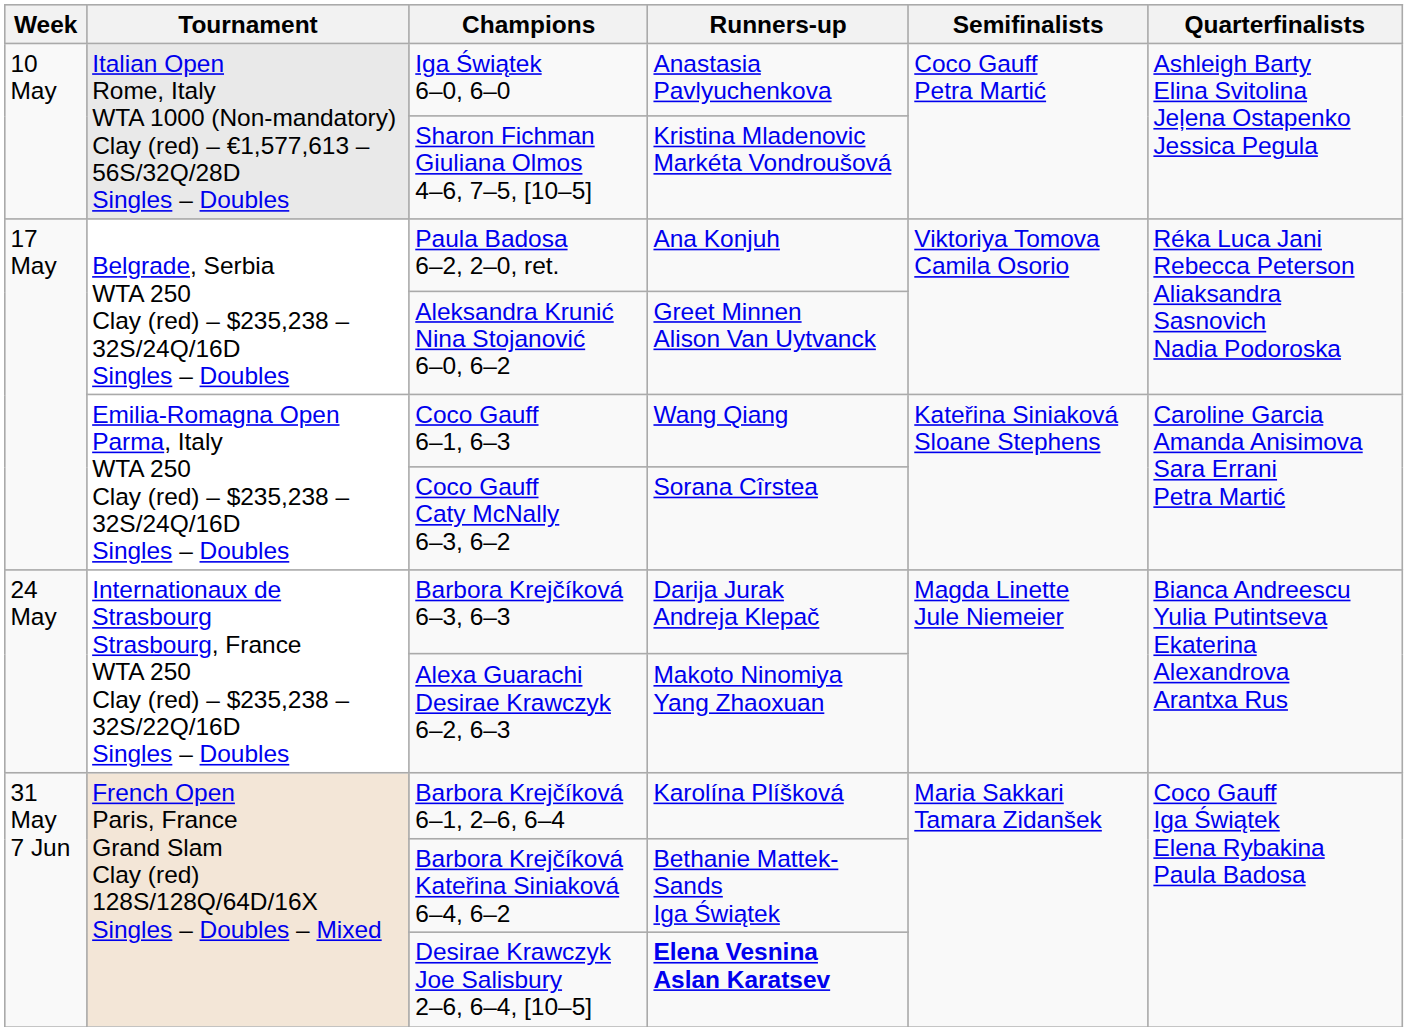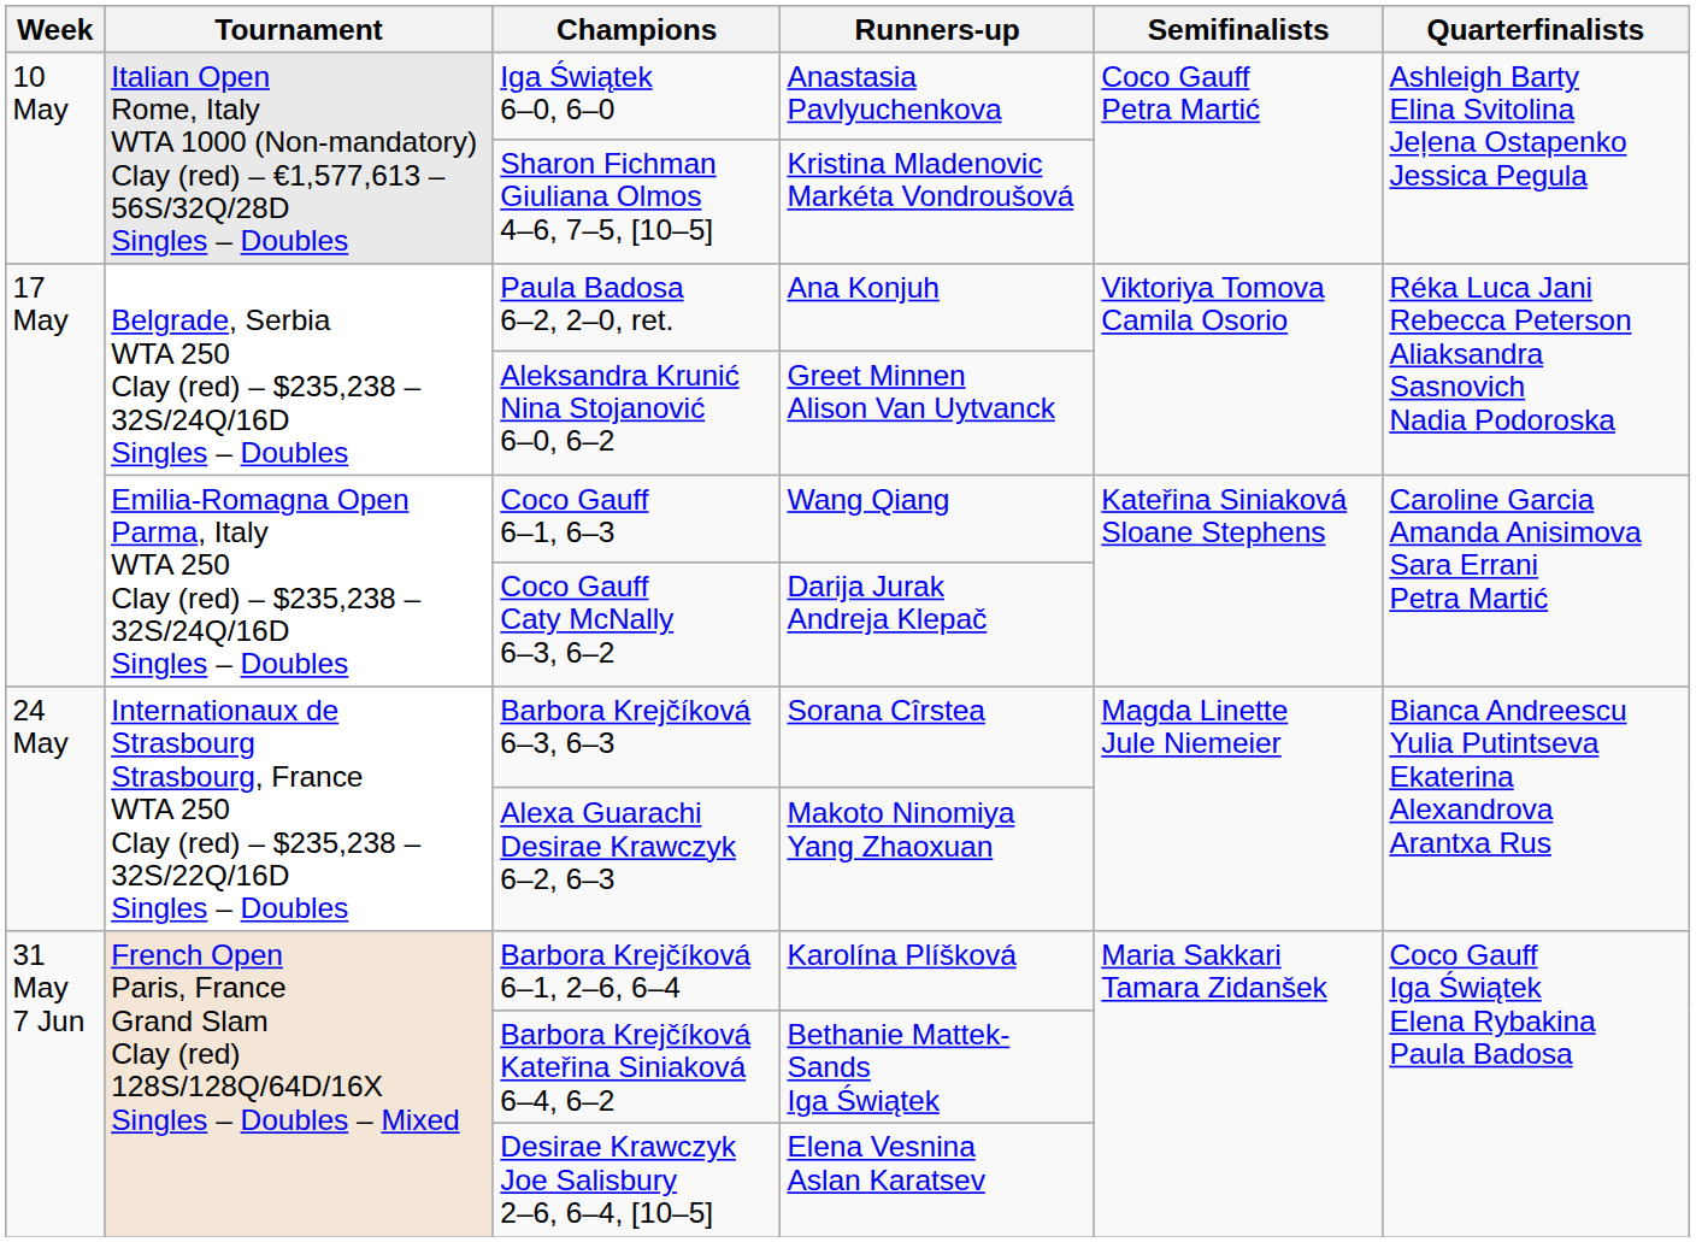 <table class=wikitable style=font-size:95%>
 <tr>
 <th style="width:48px;">Week</th>
 <th style="width:248px;">Tournament</th>
 <th style="width:200px;">Champions</th>
 <th style="width:200px;">Runners-up</th>
 <th style="width:190px;">Semifinalists</th>
 <th style="width:190px;">Quarterfinalists</th>
 </tr>
 <tr style="vertical-align:top">
 <td rowspan=2>10 May</td>
 <td style="background:#E9E9E9;" rowspan=2><a href='#'>Italian Open</a><br> Rome, Italy<br>WTA 1000 (Non-mandatory)<br>Clay (red) – €1,577,613 – 56S/32Q/28D <br> <a href='#'>Singles</a> – <a href='#'>Doubles</a></td>
 <td> <a href='#'>Iga Świątek</a> <br> 6–0, 6–0</td>
 <td> <a href='#'>Anastasia Pavlyuchenkova</a></td>
 <td rowspan=2> <a href='#'>Coco Gauff</a> <br>  <a href='#'>Petra Martić</a></td>
 <td rowspan=2> <a href='#'>Ashleigh Barty</a> <br> <a href='#'>Elina Svitolina</a> <br> <a href='#'>Jeļena Ostapenko</a> <br>  <a href='#'>Jessica Pegula</a></td>
 </tr>
 <tr style="vertical-align:top">
 <td> <a href='#'>Sharon Fichman</a> <br>  <a href='#'>Giuliana Olmos</a> <br> 4–6, 7–5, [10–5]</td>
 <td> <a href='#'>Kristina Mladenovic</a> <br>  <a href='#'>Markéta Vondroušová</a></td>
 </tr>
 <tr style="vertical-align:top">
 <td rowspan=4>17 May</td>
 <td style="background:#fff;" rowspan=2><br> <a href='#'>Belgrade</a>, Serbia<br>WTA 250<br>Clay (red) – $235,238 – 32S/24Q/16D <br><a href='#'>Singles</a> – <a href='#'>Doubles</a></td>
 <td> <a href='#'>Paula Badosa</a> <br> 6–2, 2–0, ret.</td>
 <td> <a href='#'>Ana Konjuh</a></td>
 <td rowspan=2> <a href='#'>Viktoriya Tomova</a> <br>  <a href='#'>Camila Osorio</a></td>
 <td rowspan=2> <a href='#'>Réka Luca Jani</a> <br> <a href='#'>Rebecca Peterson</a> <br> <a href='#'>Aliaksandra Sasnovich</a> <br>  <a href='#'>Nadia Podoroska</a></td>
 </tr>
 <tr style="vertical-align:top">
 <td> <a href='#'>Aleksandra Krunić</a> <br>  <a href='#'>Nina Stojanović</a> <br> 6–0, 6–2</td>
 <td> <a href='#'>Greet Minnen</a> <br>  <a href='#'>Alison Van Uytvanck</a></td>
 </tr>
 <tr style="vertical-align:top">
 <td style="background:#fff;" rowspan=2><a href='#'>Emilia-Romagna Open</a><br> <a href='#'>Parma</a>, Italy<br>WTA 250<br>Clay (red) – $235,238 – 32S/24Q/16D <br><a href='#'>Singles</a> – <a href='#'>Doubles</a></td>
 <td> <a href='#'>Coco Gauff</a> <br> 6–1, 6–3</td>
 <td> <a href='#'>Wang Qiang</a></td>
 <td rowspan=2> <a href='#'>Kateřina Siniaková</a> <br>  <a href='#'>Sloane Stephens</a></td>
 <td rowspan=2> <a href='#'>Caroline Garcia</a> <br> <a href='#'>Amanda Anisimova</a> <br> <a href='#'>Sara Errani</a> <br>  <a href='#'>Petra Martić</a></td>
 </tr>
 <tr style="vertical-align:top">
 <td> <a href='#'>Coco Gauff</a> <br>  <a href='#'>Caty McNally</a> <br> 6–3, 6–2</td>
-<td> <a href='#'>Sorana Cîrstea</a></td>
+<td> <a href='#'>Darija Jurak</a> <br>  <a href='#'>Andreja Klepač</a></td>
 </tr>
 <tr style="vertical-align:top">
 <td rowspan=2>24 May</td>
 <td style="background:#fff;" rowspan=2><a href='#'>Internationaux de Strasbourg</a><br> <a href='#'>Strasbourg</a>, France<br>WTA 250<br>Clay (red) – $235,238 – 32S/22Q/16D <br><a href='#'>Singles</a> – <a href='#'>Doubles</a></td>
 <td> <a href='#'>Barbora Krejčíková</a> <br> 6–3, 6–3</td>
-<td> <a href='#'>Darija Jurak</a> <br>  <a href='#'>Andreja Klepač</a></td>
+<td> <a href='#'>Sorana Cîrstea</a></td>
 <td rowspan=2> <a href='#'>Magda Linette</a> <br>  <a href='#'>Jule Niemeier</a></td>
 <td rowspan=2> <a href='#'>Bianca Andreescu</a><br> <a href='#'>Yulia Putintseva</a> <br> <a href='#'>Ekaterina Alexandrova</a> <br>  <a href='#'>Arantxa Rus</a></td>
 </tr>
 <tr style="vertical-align:top">
 <td> <a href='#'>Alexa Guarachi</a> <br>  <a href='#'>Desirae Krawczyk</a> <br> 6–2, 6–3</td>
 <td> <a href='#'>Makoto Ninomiya</a> <br>  <a href='#'>Yang Zhaoxuan</a></td>
 </tr>
 <tr style="vertical-align:top">
 <td rowspan=3>31 May<br>7 Jun</td>
 <td style="background:#f3e6d7;" rowspan=3><a href='#'>French Open</a><br> Paris, France<br>Grand Slam<br>Clay (red)<br>128S/128Q/64D/16X<br><a href='#'>Singles</a> – <a href='#'>Doubles</a> – <a href='#'>Mixed</a></td>
 <td> <a href='#'>Barbora Krejčíková</a> <br> 6–1, 2–6, 6–4</td>
 <td> <a href='#'>Karolína Plíšková</a></td>
 <td rowspan=3> <a href='#'>Maria Sakkari</a> <br>  <a href='#'>Tamara Zidanšek</a></td>
 <td rowspan=3> <a href='#'>Coco Gauff</a> <br> <a href='#'>Iga Świątek</a> <br> <a href='#'>Elena Rybakina</a> <br> <a href='#'>Paula Badosa</a></td>
 </tr>
 <tr style="vertical-align:top">
 <td> <a href='#'>Barbora Krejčíková</a> <br>   <a href='#'>Kateřina Siniaková</a><br> 6–4, 6–2</td>
 <td> <a href='#'>Bethanie Mattek-Sands</a> <br>  <a href='#'>Iga Świątek</a></td>
 </tr>
 <tr style="vertical-align:top">
 <td> <a href='#'>Desirae Krawczyk</a> <br>  <a href='#'>Joe Salisbury</a> <br> 2–6, 6–4, [10–5]</td>
-<td><strong>  <a href='#'>Elena Vesnina</a> <br>   <a href='#'>Aslan Karatsev</a></strong></td>
+<td>  <a href='#'>Elena Vesnina</a> <br>   <a href='#'>Aslan Karatsev</a></td>
 </tr>
 </table>
